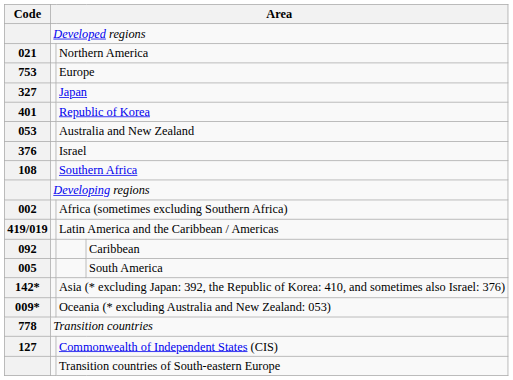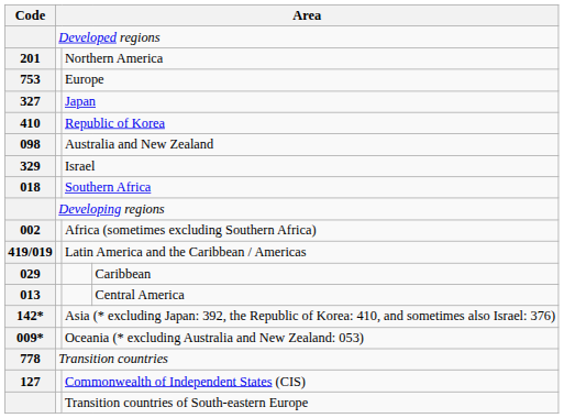 <table class="wikitable">
 <tr>
 <th scope="col">Code</th>
 <th scope="col" colspan=3>Area<br></th>
 </tr>
 <tr>
 <th> </th>
 <td colspan=3><em><a href='#'>Developed</a> regions</em></td>
 </tr>
 <tr>
-<th>021</th>
+<th>201</th>
 <td></td>
 <td colspan=2>Northern America</td>
 </tr>
 <tr>
 <th>753</th>
 <td></td>
 <td colspan=2>Europe</td>
 </tr>
 <tr>
 <th>327</th>
 <td></td>
 <td colspan=2><a href='#'>Japan</a></td>
 </tr>
 <tr>
-<th>401</th>
+<th>410</th>
 <td></td>
 <td colspan=2><a href='#'>Republic of Korea</a></td>
 </tr>
 <tr>
-<th>053</th>
+<th>098</th>
 <td></td>
 <td colspan=2>Australia and New Zealand</td>
 </tr>
 <tr>
-<th>376</th>
+<th>329</th>
 <td></td>
 <td colspan=2>Israel</td>
 </tr>
 <tr>
-<th>108</th>
+<th>018</th>
 <td></td>
 <td colspan=2><a href='#'>Southern Africa</a></td>
 </tr>
 <tr>
 <th> </th>
 <td colspan=3><em><a href='#'>Developing</a> regions</em></td>
 </tr>
 <tr>
 <th>002</th>
 <td></td>
 <td colspan=2>Africa (sometimes excluding Southern Africa)</td>
 </tr>
 <tr>
 <th>419/019</th>
 <td></td>
 <td colspan=2>Latin America and the Caribbean / Americas</td>
 </tr>
 <tr>
-<th>092</th>
+<th>029</th>
 <td></td>
 <td></td>
 <td>Caribbean</td>
 </tr>
 <tr>
-<th>005</th>
+<th>013</th>
 <td></td>
 <td></td>
-<td>South America</td>
+<td>Central America</td>
 </tr>
 <tr>
 <th>142*</th>
 <td></td>
 <td colspan=2>Asia (* excluding Japan: 392, the Republic of Korea: 410, and sometimes also Israel: 376)</td>
 </tr>
 <tr>
 <th>009*</th>
 <td></td>
 <td colspan=2>Oceania (* excluding Australia and New Zealand: 053)</td>
 </tr>
 <tr>
 <th>778</th>
 <td colspan=3><em>Transition countries</em></td>
 </tr>
 <tr>
 <th>127</th>
 <td></td>
 <td colspan=2><a href='#'>Commonwealth of Independent States</a> (CIS)</td>
 </tr>
 <tr>
 <th> </th>
 <td></td>
 <td colspan=2>Transition countries of South-eastern Europe</td>
 </tr>
 </table>
